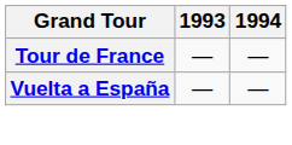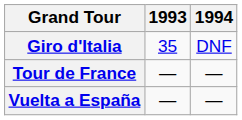 <table class="wikitable plainrowheaders">
 <tr>
 <th>Grand Tour</th>
 <th scope="col">1993</th>
 <th scope="col">1994</th>
+</tr>
+<tr style="text-align:center;">
+<th scope="row"> <a href='#'>Giro d'Italia</a></th>
+<td style="text-align:center;"><a href='#'>35</a></td>
+<td style="text-align:center;"><a href='#'>DNF</a></td>
 </tr>
 <tr style="text-align:center;">
 <th scope="row"> <a href='#'>Tour de France</a></th>
 <td>—</td>
 <td>—</td>
 </tr>
 <tr style="text-align:center;">
 <th scope="row"> <a href='#'>Vuelta a España</a></th>
 <td>—</td>
 <td>—</td>
 </tr>
 </table>
